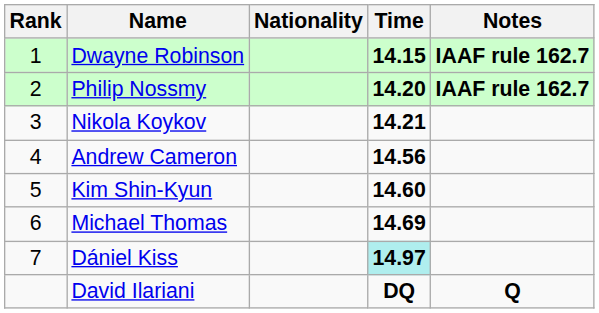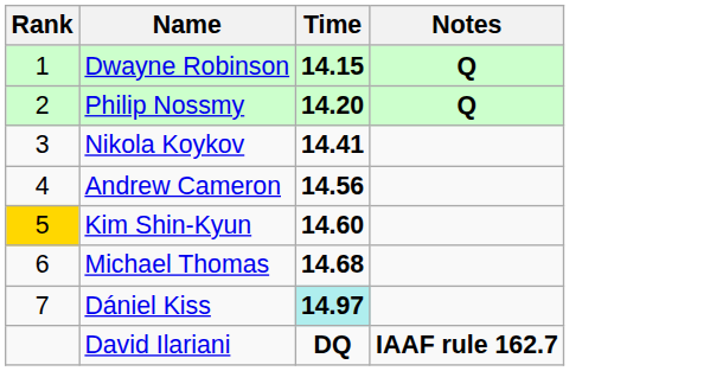 <table class="wikitable sortable" style="text-align:center">
 <tr>
 <th>Rank</th>
 <th>Name</th>
-<th>Nationality</th>
 <th>Time</th>
 <th>Notes</th>
 </tr>
 <tr bgcolor=ccffcc>
 <td>1</td>
 <td align=left><a href='#'>Dwayne Robinson</a></td>
-<td align=left></td>
 <td><strong>14.15</strong></td>
-<td><strong>IAAF rule 162.7</strong></td>
+<td><strong>Q</strong></td>
 </tr>
 <tr bgcolor=ccffcc>
 <td>2</td>
 <td align=left><a href='#'>Philip Nossmy</a></td>
-<td align=left></td>
 <td><strong>14.20</strong></td>
-<td><strong>IAAF rule 162.7</strong></td>
+<td><strong>Q</strong></td>
 </tr>
 <tr>
 <td>3</td>
 <td align=left><a href='#'>Nikola Koykov</a></td>
-<td align=left></td>
-<td><strong>14.21</strong></td>
+<td><strong>14.41</strong></td>
 <td></td>
 </tr>
 <tr>
 <td>4</td>
 <td align=left><a href='#'>Andrew Cameron</a></td>
-<td align=left></td>
 <td><strong>14.56</strong></td>
 <td></td>
 </tr>
 <tr>
-<td>5</td>
+<td style="background: gold;">5</td>
 <td align=left><a href='#'>Kim Shin-Kyun</a></td>
-<td align=left></td>
 <td><strong>14.60</strong></td>
 <td></td>
 </tr>
 <tr>
 <td>6</td>
 <td align=left><a href='#'>Michael Thomas</a></td>
-<td align=left></td>
-<td><strong>14.69</strong></td>
+<td><strong>14.68</strong></td>
 <td></td>
 </tr>
 <tr>
 <td>7</td>
 <td align=left><a href='#'>Dániel Kiss</a></td>
-<td align=left></td>
 <td style="background: paleturquoise;"><strong>14.97</strong></td>
 <td></td>
 </tr>
 <tr>
 <td></td>
 <td align=left><a href='#'>David Ilariani</a></td>
-<td align=left></td>
 <td><strong>DQ</strong></td>
-<td><strong>Q</strong></td>
+<td><strong>IAAF rule 162.7</strong></td>
 </tr>
 </table>
